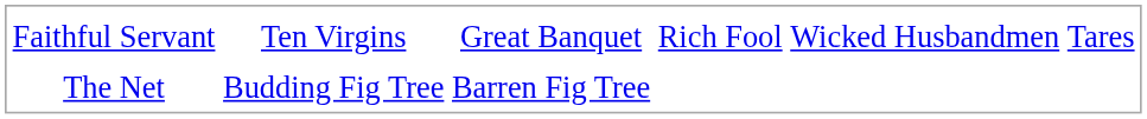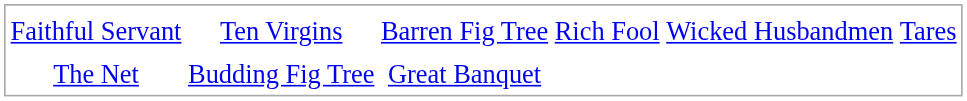 <table style="text-align:center; border:1px solid darkgray;">
 <tr border=0>
 <td></td>
 <td style="padding-left:1em;"></td>
 <td style="padding-left:1em;"></td>
 <td></td>
 <td style="padding-left:1em;"></td>
 <td style="padding-left:1em;"></td>
 </tr>
 <tr>
 <td><a href='#'>Faithful Servant</a></td>
 <td><a href='#'>Ten Virgins</a></td>
-<td><a href='#'>Great Banquet</a></td>
+<td><a href='#'>Barren Fig Tree</a></td>
 <td><a href='#'>Rich Fool</a></td>
 <td><a href='#'>Wicked Husbandmen</a></td>
 <td><a href='#'>Tares</a></td>
 </tr>
 <tr>
 <td></td>
 <td style="padding-left:1em;"></td>
 <td style="padding-left:1em;"></td>
 </tr>
 <tr>
 <td><a href='#'>The Net</a></td>
 <td><a href='#'>Budding Fig Tree</a></td>
-<td><a href='#'>Barren Fig Tree</a></td>
+<td><a href='#'>Great Banquet</a></td>
 </tr>
 </table>
